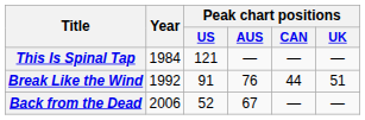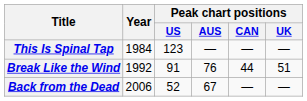 <table class="wikitable plainrowheaders" style="text-align:center;">
 <tr>
 <th scope="col" rowspan="2">Title</th>
 <th scope="col" rowspan="2">Year</th>
 <th scope="col" colspan="4">Peak chart positions</th>
 </tr>
 <tr>
 <th scope="col" style="width:3em;font-size:90%;"><a href='#'>US</a><br></th>
 <th scope="col" style="width:3em;font-size:90%;"><a href='#'>AUS</a><br></th>
 <th scope="col" style="width:3em;font-size:90%;"><a href='#'>CAN</a><br></th>
 <th scope="col" style="width:3em;font-size:90%;"><a href='#'>UK</a><br></th>
 </tr>
 <tr>
 <th scope="row"><em><a href='#'>This Is Spinal Tap</a></em></th>
 <td>1984</td>
-<td>121</td>
+<td>123</td>
 <td>—</td>
 <td>—</td>
 <td>—</td>
 </tr>
 <tr>
 <th scope="row"><em><a href='#'>Break Like the Wind</a></em></th>
 <td>1992</td>
 <td>91</td>
 <td>76</td>
 <td>44</td>
 <td>51</td>
 </tr>
 <tr>
 <th scope="row"><em><a href='#'>Back from the Dead</a></em></th>
 <td>2006</td>
 <td>52</td>
 <td>67</td>
 <td>—</td>
 <td>—</td>
 </tr>
 </table>
